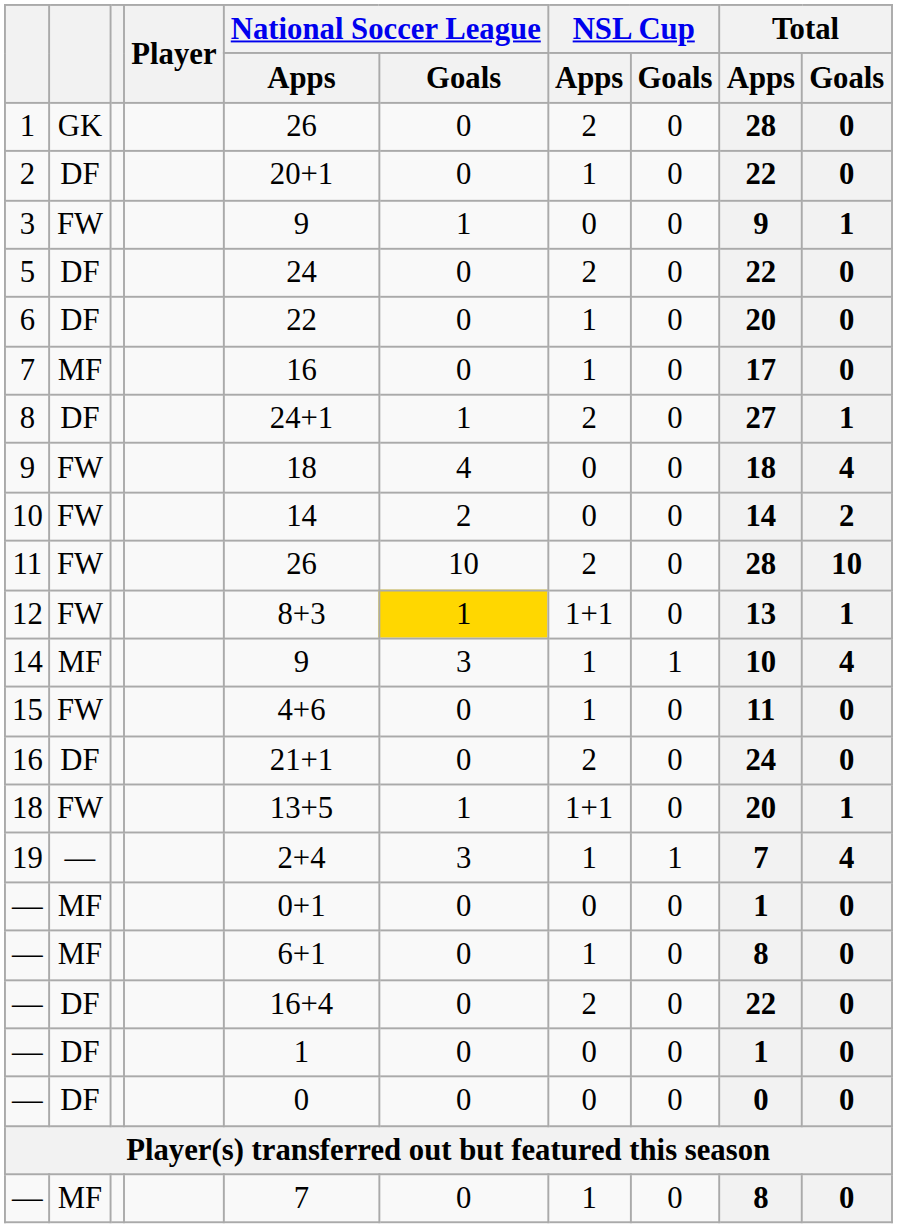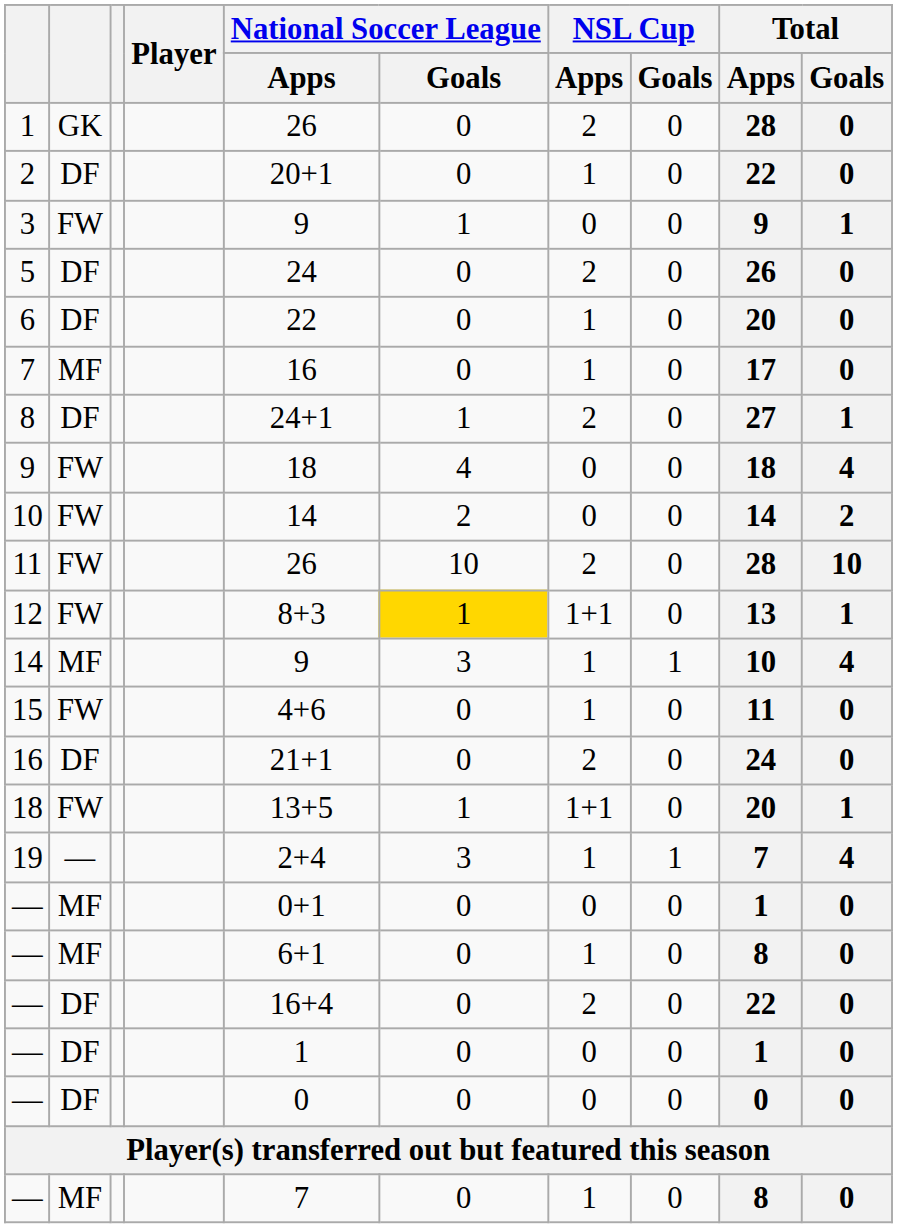 <table class="wikitable sortable" style="text-align:center">
 <tr>
 <th rowspan="2"></th>
 <th rowspan="2"></th>
 <th rowspan="2"></th>
 <th rowspan="2">Player</th>
 <th colspan="2"><a href='#'>National Soccer League</a></th>
 <th colspan="2"><a href='#'>NSL Cup</a></th>
 <th colspan="2">Total</th>
 </tr>
 <tr>
 <th>Apps</th>
 <th>Goals</th>
 <th>Apps</th>
 <th>Goals</th>
 <th>Apps</th>
 <th>Goals</th>
 </tr>
 <tr>
 <td>1</td>
 <td>GK</td>
 <td></td>
 <td align="left"><br></td>
 <td>26</td>
 <td>0<br></td>
 <td>2</td>
 <td>0<br></td>
 <th>28</th>
 <th>0</th>
 </tr>
 <tr>
 <td>2</td>
 <td>DF</td>
 <td></td>
 <td align="left"><br></td>
 <td>20+1</td>
 <td>0<br></td>
 <td>1</td>
 <td>0<br></td>
 <th>22</th>
 <th>0</th>
 </tr>
 <tr>
 <td>3</td>
 <td>FW</td>
 <td></td>
 <td align="left"><br></td>
 <td>9</td>
 <td>1<br></td>
 <td>0</td>
 <td>0<br></td>
 <th>9</th>
 <th>1</th>
 </tr>
 <tr>
 <td>5</td>
 <td>DF</td>
 <td></td>
 <td align="left"><br></td>
 <td>24</td>
 <td>0<br></td>
 <td>2</td>
 <td>0<br></td>
-<th>22</th>
+<th>26</th>
 <th>0</th>
 </tr>
 <tr>
 <td>6</td>
 <td>DF</td>
 <td></td>
 <td align="left"><br></td>
 <td>22</td>
 <td>0<br></td>
 <td>1</td>
 <td>0<br></td>
 <th>20</th>
 <th>0</th>
 </tr>
 <tr>
 <td>7</td>
 <td>MF</td>
 <td></td>
 <td align="left"><br></td>
 <td>16</td>
 <td>0<br></td>
 <td>1</td>
 <td>0<br></td>
 <th>17</th>
 <th>0</th>
 </tr>
 <tr>
 <td>8</td>
 <td>DF</td>
 <td></td>
 <td align="left"><br></td>
 <td>24+1</td>
 <td>1<br></td>
 <td>2</td>
 <td>0<br></td>
 <th>27</th>
 <th>1</th>
 </tr>
 <tr>
 <td>9</td>
 <td>FW</td>
 <td></td>
 <td align="left"><br></td>
 <td>18</td>
 <td>4<br></td>
 <td>0</td>
 <td>0<br></td>
 <th>18</th>
 <th>4</th>
 </tr>
 <tr>
 <td>10</td>
 <td>FW</td>
 <td></td>
 <td align="left"><br></td>
 <td>14</td>
 <td>2<br></td>
 <td>0</td>
 <td>0<br></td>
 <th>14</th>
 <th>2</th>
 </tr>
 <tr>
 <td>11</td>
 <td>FW</td>
 <td></td>
 <td align="left"><br></td>
 <td>26</td>
 <td>10<br></td>
 <td>2</td>
 <td>0<br></td>
 <th>28</th>
 <th>10</th>
 </tr>
 <tr>
 <td>12</td>
 <td>FW</td>
 <td></td>
 <td align="left"><br></td>
 <td>8+3</td>
 <td style="background: gold;">1<br></td>
 <td>1+1</td>
 <td>0<br></td>
 <th>13</th>
 <th>1</th>
 </tr>
 <tr>
 <td>14</td>
 <td>MF</td>
 <td></td>
 <td align="left"><br></td>
 <td>9</td>
 <td>3<br></td>
 <td>1</td>
 <td>1<br></td>
 <th>10</th>
 <th>4</th>
 </tr>
 <tr>
 <td>15</td>
 <td>FW</td>
 <td></td>
 <td align="left"><br></td>
 <td>4+6</td>
 <td>0<br></td>
 <td>1</td>
 <td>0<br></td>
 <th>11</th>
 <th>0</th>
 </tr>
 <tr>
 <td>16</td>
 <td>DF</td>
 <td></td>
 <td align="left"><br></td>
 <td>21+1</td>
 <td>0<br></td>
 <td>2</td>
 <td>0<br></td>
 <th>24</th>
 <th>0</th>
 </tr>
 <tr>
 <td>18</td>
 <td>FW</td>
 <td></td>
 <td align="left"><br></td>
 <td>13+5</td>
 <td>1<br></td>
 <td>1+1</td>
 <td>0<br></td>
 <th>20</th>
 <th>1</th>
 </tr>
 <tr>
 <td>19</td>
 <td>—</td>
 <td></td>
 <td align="left"><br></td>
 <td>2+4</td>
 <td>3<br></td>
 <td>1</td>
 <td>1<br></td>
 <th>7</th>
 <th>4</th>
 </tr>
 <tr>
 <td>—</td>
 <td>MF</td>
 <td></td>
 <td align="left"><br></td>
 <td>0+1</td>
 <td>0<br></td>
 <td>0</td>
 <td>0<br></td>
 <th>1</th>
 <th>0</th>
 </tr>
 <tr>
 <td>—</td>
 <td>MF</td>
 <td></td>
 <td align="left"><br></td>
 <td>6+1</td>
 <td>0<br></td>
 <td>1</td>
 <td>0<br></td>
 <th>8</th>
 <th>0</th>
 </tr>
 <tr>
 <td>—</td>
 <td>DF</td>
 <td></td>
 <td align="left"><br></td>
 <td>16+4</td>
 <td>0<br></td>
 <td>2</td>
 <td>0<br></td>
 <th>22</th>
 <th>0</th>
 </tr>
 <tr>
 <td>—</td>
 <td>DF</td>
 <td></td>
 <td align="left"><br></td>
 <td>1</td>
 <td>0<br></td>
 <td>0</td>
 <td>0<br></td>
 <th>1</th>
 <th>0</th>
 </tr>
 <tr>
 <td>—</td>
 <td>DF</td>
 <td></td>
 <td align="left"><br></td>
 <td>0</td>
 <td>0<br></td>
 <td>0</td>
 <td>0<br></td>
 <th>0</th>
 <th>0</th>
 </tr>
 <tr>
 <th colspan="12">Player(s) transferred out but featured this season</th>
 </tr>
 <tr>
 <td>—</td>
 <td>MF</td>
 <td></td>
 <td align="left"><br></td>
 <td>7</td>
 <td>0<br></td>
 <td>1</td>
 <td>0<br></td>
 <th>8</th>
 <th>0</th>
 </tr>
 </table>
